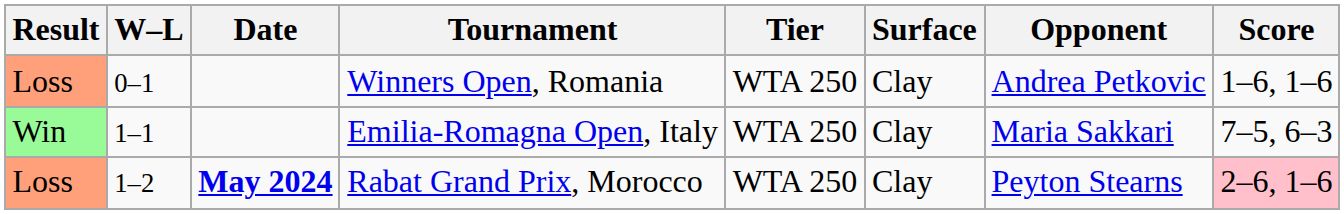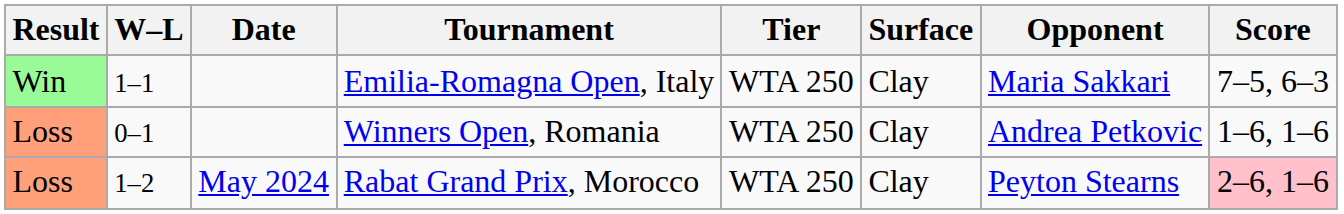 <table class="sortable wikitable">
 <tr>
 <th>Result</th>
 <th class="unsortable">W–L</th>
 <th>Date</th>
 <th>Tournament</th>
 <th>Tier</th>
 <th>Surface</th>
 <th>Opponent</th>
 <th class="unsortable">Score</th>
-</tr>
-<tr>
-<td bgcolor=FFA07A>Loss</td>
-<td><small>0–1</small></td>
-<td><a href='#'></a></td>
-<td><a href='#'>Winners Open</a>, Romania</td>
-<td>WTA 250</td>
-<td>Clay</td>
-<td> <a href='#'>Andrea Petkovic</a></td>
-<td>1–6, 1–6</td>
 </tr>
 <tr>
 <td bgcolor=98FB98>Win</td>
 <td><small>1–1</small></td>
 <td><a href='#'></a></td>
 <td><a href='#'>Emilia-Romagna Open</a>, Italy</td>
 <td>WTA 250</td>
 <td>Clay</td>
 <td> <a href='#'>Maria Sakkari</a></td>
 <td>7–5, 6–3</td>
 </tr>
 <tr>
 <td bgcolor=FFA07A>Loss</td>
+<td><small>0–1</small></td>
+<td><a href='#'></a></td>
+<td><a href='#'>Winners Open</a>, Romania</td>
+<td>WTA 250</td>
+<td>Clay</td>
+<td> <a href='#'>Andrea Petkovic</a></td>
+<td>1–6, 1–6</td>
+</tr>
+<tr>
+<td bgcolor=FFA07A>Loss</td>
 <td><small>1–2</small></td>
-<td><strong><a href='#'>May 2024</a></strong></td>
+<td><a href='#'>May 2024</a></td>
 <td><a href='#'>Rabat Grand Prix</a>, Morocco</td>
 <td>WTA 250</td>
 <td>Clay</td>
 <td> <a href='#'>Peyton Stearns</a></td>
 <td style="background: pink;">2–6, 1–6</td>
 </tr>
 </table>
